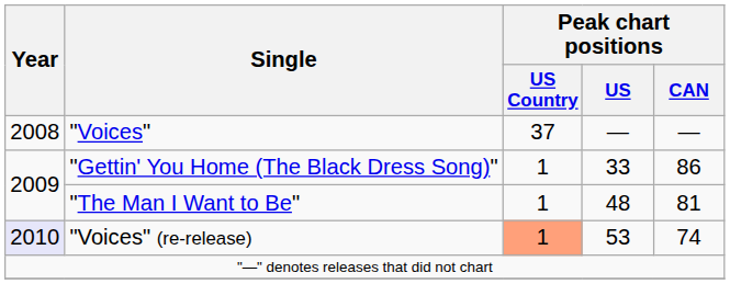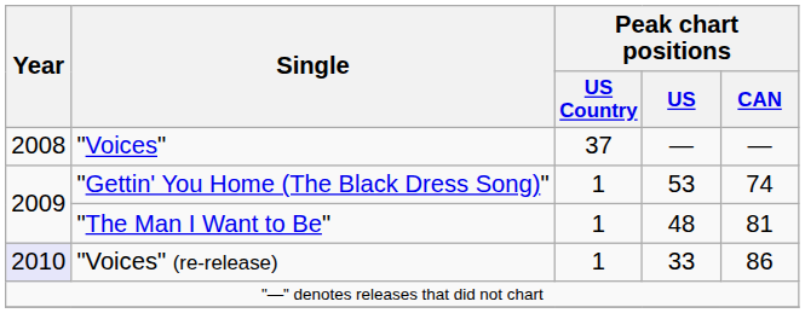 <table class="wikitable" style="text-align:center;">
 <tr>
 <th rowspan="2">Year</th>
 <th rowspan="2">Single</th>
 <th colspan="3">Peak chart positions</th>
 </tr>
 <tr style="font-size:smaller;">
 <th width="45"><a href='#'>US Country</a></th>
 <th width="45"><a href='#'>US</a></th>
 <th width="45"><a href='#'>CAN</a></th>
 </tr>
 <tr>
 <td>2008</td>
 <td align="left">"<a href='#'>Voices</a>"</td>
 <td>37</td>
 <td>—</td>
 <td>—</td>
 </tr>
 <tr>
 <td rowspan="2">2009</td>
 <td align="left">"<a href='#'>Gettin' You Home (The Black Dress Song)</a>"</td>
 <td>1</td>
-<td>33</td>
-<td>86</td>
+<td>53</td>
+<td>74</td>
 </tr>
 <tr>
 <td align="left">"<a href='#'>The Man I Want to Be</a>"</td>
 <td>1</td>
 <td>48</td>
 <td>81</td>
 </tr>
 <tr>
 <td style="background: lavender;">2010</td>
 <td align="left">"Voices" <small>(re-release)</small></td>
-<td style="background: lightsalmon;">1</td>
-<td>53</td>
-<td>74</td>
+<td>1</td>
+<td>33</td>
+<td>86</td>
 </tr>
 <tr>
 <td colspan="5" style="font-size:8pt">"—" denotes releases that did not chart</td>
 </tr>
 <tr>
 </tr>
 </table>
